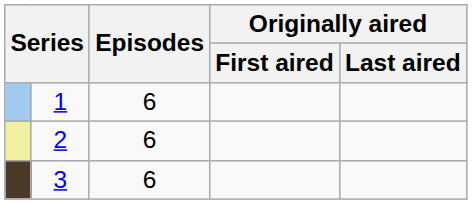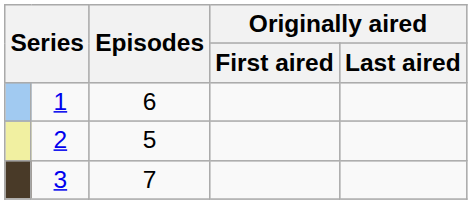 <table class="wikitable plainrowheaders" style="text-align:center;">
 <tr>
 <th colspan="2" rowspan="2">Series</th>
 <th rowspan="2">Episodes</th>
 <th colspan="2">Originally aired</th>
 </tr>
 <tr>
 <th>First aired</th>
 <th>Last aired</th>
 </tr>
 <tr>
 <td style="background: #A1CAF1;"></td>
 <td><a href='#'>1</a></td>
 <td>6</td>
 <td></td>
 <td></td>
 </tr>
 <tr>
 <td style="background: #F1F0A1;"></td>
 <td><a href='#'>2</a></td>
-<td>6</td>
+<td>5</td>
 <td></td>
 <td></td>
 </tr>
 <tr>
 <td style="background: #493A28;"></td>
 <td><a href='#'>3</a></td>
-<td>6</td>
+<td>7</td>
 <td></td>
 <td></td>
 </tr>
 </table>
